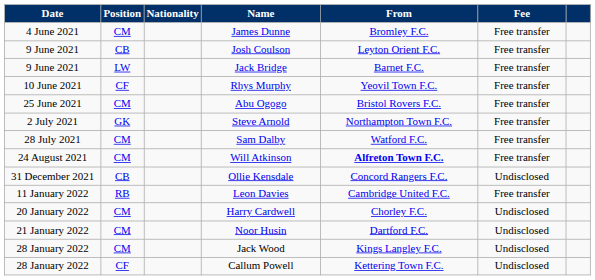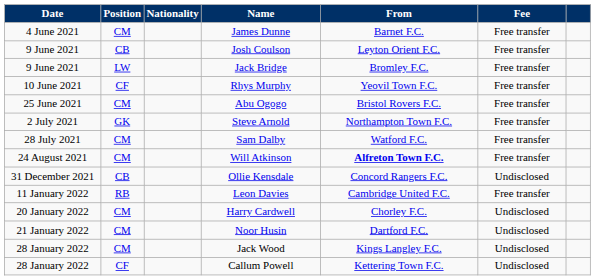 <table class="wikitable"  style="text-align:center; font-size:90%; ">
 <tr>
 <th style="background:#003067;color:white; width:120px;">Date</th>
 <th style="background:#003067;color:white; width:50px;">Position</th>
 <th style="background:#003067;color:white; width:50px;">Nationality</th>
 <th style="background:#003067;color:white; width:150px;">Name</th>
 <th style="background:#003067;color:white; width:200px;">From</th>
 <th style="background:#003067;color:white; width:110px;">Fee</th>
 <th style="background:#003067;color:white; width:25px;"></th>
 </tr>
 <tr>
 <td>4 June 2021</td>
 <td><a href='#'>CM</a></td>
 <td></td>
 <td><a href='#'>James Dunne</a></td>
-<td> <a href='#'>Bromley F.C.</a></td>
+<td> <a href='#'>Barnet F.C.</a></td>
 <td>Free transfer</td>
 <td></td>
 </tr>
 <tr>
 <td>9 June 2021</td>
 <td><a href='#'>CB</a></td>
 <td></td>
 <td><a href='#'>Josh Coulson</a></td>
 <td> <a href='#'>Leyton Orient F.C.</a></td>
 <td>Free transfer</td>
 <td></td>
 </tr>
 <tr>
 <td>9 June 2021</td>
 <td><a href='#'>LW</a></td>
 <td></td>
 <td><a href='#'>Jack Bridge</a></td>
-<td> <a href='#'>Barnet F.C.</a></td>
+<td> <a href='#'>Bromley F.C.</a></td>
 <td>Free transfer</td>
 <td></td>
 </tr>
 <tr>
 <td>10 June 2021</td>
 <td><a href='#'>CF</a></td>
 <td></td>
 <td><a href='#'>Rhys Murphy</a></td>
 <td> <a href='#'>Yeovil Town F.C.</a></td>
 <td>Free transfer</td>
 <td></td>
 </tr>
 <tr>
 <td>25 June 2021</td>
 <td><a href='#'>CM</a></td>
 <td></td>
 <td><a href='#'>Abu Ogogo</a></td>
 <td> <a href='#'>Bristol Rovers F.C.</a></td>
 <td>Free transfer</td>
 <td></td>
 </tr>
 <tr>
 <td>2 July 2021</td>
 <td><a href='#'>GK</a></td>
 <td></td>
 <td><a href='#'>Steve Arnold</a></td>
 <td> <a href='#'>Northampton Town F.C.</a></td>
 <td>Free transfer</td>
 <td></td>
 </tr>
 <tr>
 <td>28 July 2021</td>
 <td><a href='#'>CM</a></td>
 <td></td>
 <td><a href='#'>Sam Dalby</a></td>
 <td> <a href='#'>Watford F.C.</a></td>
 <td>Free transfer</td>
 <td></td>
 </tr>
 <tr>
 <td>24 August 2021</td>
 <td><a href='#'>CM</a></td>
 <td></td>
 <td><a href='#'>Will Atkinson</a></td>
 <td><strong> <a href='#'>Alfreton Town F.C.</a></strong></td>
 <td>Free transfer</td>
 <td></td>
 </tr>
 <tr>
 <td>31 December 2021</td>
 <td><a href='#'>CB</a></td>
 <td></td>
 <td><a href='#'>Ollie Kensdale</a></td>
 <td> <a href='#'>Concord Rangers F.C.</a></td>
 <td>Undisclosed</td>
 <td></td>
 </tr>
 <tr>
 <td>11 January 2022</td>
 <td><a href='#'>RB</a></td>
 <td></td>
 <td><a href='#'>Leon Davies</a></td>
 <td> <a href='#'>Cambridge United F.C.</a></td>
 <td>Free transfer</td>
 <td></td>
 </tr>
 <tr>
 <td>20 January 2022</td>
 <td><a href='#'>CM</a></td>
 <td></td>
 <td><a href='#'>Harry Cardwell</a></td>
 <td> <a href='#'>Chorley F.C.</a></td>
 <td>Undisclosed</td>
 <td></td>
 </tr>
 <tr>
 <td>21 January 2022</td>
 <td><a href='#'>CM</a></td>
 <td></td>
 <td><a href='#'>Noor Husin</a></td>
 <td> <a href='#'>Dartford F.C.</a></td>
 <td>Undisclosed</td>
 <td></td>
 </tr>
 <tr>
 <td>28 January 2022</td>
 <td><a href='#'>CM</a></td>
 <td></td>
 <td>Jack Wood</td>
 <td> <a href='#'>Kings Langley F.C.</a></td>
 <td>Undisclosed</td>
 <td></td>
 </tr>
 <tr>
 <td>28 January 2022</td>
 <td><a href='#'>CF</a></td>
 <td></td>
 <td>Callum Powell</td>
 <td> <a href='#'>Kettering Town F.C.</a></td>
 <td>Undisclosed</td>
 <td></td>
 </tr>
 </table>
